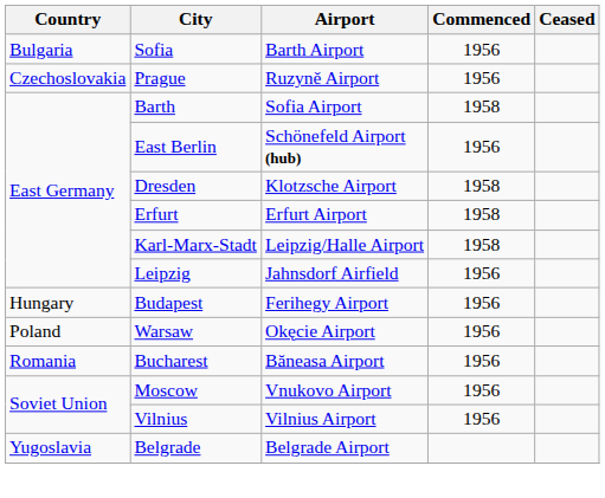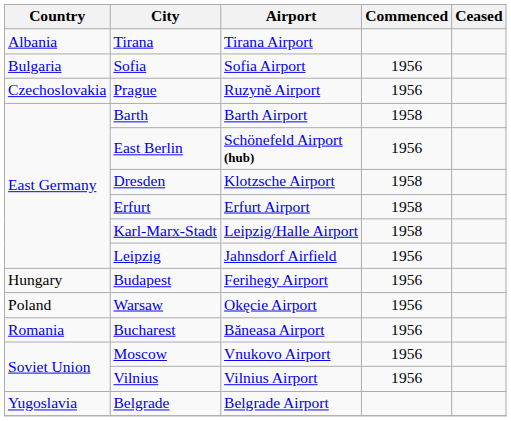 <table class="wikitable sortable" style="border-collapse:collapse;text-align:top">
 <tr>
 <th>Country</th>
 <th>City</th>
 <th>Airport</th>
 <th>Commenced</th>
 <th>Ceased</th>
 </tr>
 <tr>
+<td><a href='#'>Albania</a></td>
+<td><a href='#'>Tirana</a></td>
+<td><a href='#'>Tirana Airport</a></td>
+<td align=center></td>
+<td></td>
+</tr>
+<tr>
 <td><a href='#'>Bulgaria</a></td>
 <td><a href='#'>Sofia</a></td>
-<td><a href='#'>Barth Airport</a></td>
+<td><a href='#'>Sofia Airport</a></td>
 <td align=center>1956</td>
 <td></td>
 </tr>
 <tr>
 <td><a href='#'>Czechoslovakia</a></td>
 <td><a href='#'>Prague</a></td>
 <td><a href='#'>Ruzyně Airport</a></td>
 <td align=center>1956</td>
 <td></td>
 </tr>
 <tr>
 <td rowspan="6"><a href='#'>East Germany</a></td>
 <td><a href='#'>Barth</a></td>
-<td><a href='#'>Sofia Airport</a></td>
+<td><a href='#'>Barth Airport</a></td>
 <td align=center>1958</td>
 <td></td>
 </tr>
 <tr>
 <td><a href='#'>East Berlin</a></td>
 <td><a href='#'>Schönefeld Airport</a><br><small><strong>(hub)</strong></small></td>
 <td align=center>1956</td>
 <td></td>
 </tr>
 <tr>
 <td><a href='#'>Dresden</a></td>
 <td><a href='#'>Klotzsche Airport</a></td>
 <td align=center>1958</td>
 <td></td>
 </tr>
 <tr>
 <td><a href='#'>Erfurt</a></td>
 <td><a href='#'>Erfurt Airport</a></td>
 <td align=center>1958</td>
 <td></td>
 </tr>
 <tr>
 <td><a href='#'>Karl-Marx-Stadt</a></td>
 <td><a href='#'>Leipzig/Halle Airport</a></td>
 <td align=center>1958</td>
 <td align=center></td>
 </tr>
 <tr>
 <td><a href='#'>Leipzig</a></td>
 <td><a href='#'>Jahnsdorf Airfield</a></td>
 <td align=center>1956</td>
 <td></td>
 </tr>
 <tr>
 <td>Hungary</td>
 <td><a href='#'>Budapest</a></td>
 <td><a href='#'>Ferihegy Airport</a></td>
 <td align=center>1956</td>
 <td></td>
 </tr>
 <tr>
 <td>Poland</td>
 <td><a href='#'>Warsaw</a></td>
 <td><a href='#'>Okęcie Airport</a></td>
 <td align=center>1956</td>
 <td></td>
 </tr>
 <tr>
 <td><a href='#'>Romania</a></td>
 <td><a href='#'>Bucharest</a></td>
 <td><a href='#'>Băneasa Airport</a></td>
 <td align=center>1956</td>
 <td></td>
 </tr>
 <tr>
 <td rowspan="2"><a href='#'>Soviet Union</a></td>
 <td><a href='#'>Moscow</a></td>
 <td><a href='#'>Vnukovo Airport</a></td>
 <td align=center>1956</td>
 <td></td>
 </tr>
 <tr>
 <td><a href='#'>Vilnius</a></td>
 <td><a href='#'>Vilnius Airport</a></td>
 <td align=center>1956</td>
 <td align=center></td>
 </tr>
 <tr>
 <td><a href='#'>Yugoslavia</a></td>
 <td><a href='#'>Belgrade</a></td>
 <td><a href='#'>Belgrade Airport</a></td>
 <td align=center></td>
 <td></td>
 </tr>
 <tr>
 </tr>
 </table>
